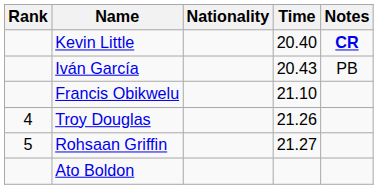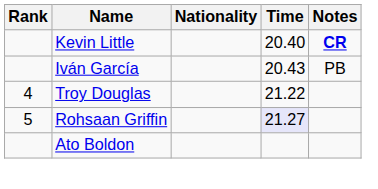 <table class="wikitable sortable" style="text-align:center">
 <tr>
 <th>Rank</th>
 <th>Name</th>
 <th>Nationality</th>
 <th>Time</th>
 <th>Notes</th>
 </tr>
 <tr>
 <td></td>
 <td align="left"><a href='#'>Kevin Little</a></td>
 <td align=left></td>
 <td>20.40</td>
 <td><strong><a href='#'>CR</a></strong></td>
 </tr>
 <tr>
 <td></td>
 <td align="left"><a href='#'>Iván García</a></td>
 <td align=left></td>
 <td>20.43</td>
 <td>PB</td>
 </tr>
 <tr>
-<td></td>
-<td align="left"><a href='#'>Francis Obikwelu</a></td>
-<td align=left></td>
-<td>21.10</td>
-<td></td>
-</tr>
-<tr>
 <td>4</td>
 <td align="left"><a href='#'>Troy Douglas</a></td>
 <td align=left></td>
-<td>21.26</td>
+<td>21.22</td>
 <td></td>
 </tr>
 <tr>
 <td>5</td>
 <td align="left"><a href='#'>Rohsaan Griffin</a></td>
 <td align=left></td>
-<td>21.27</td>
+<td style="background: lavender;">21.27</td>
 <td></td>
 </tr>
 <tr>
 <td></td>
 <td align="left"><a href='#'>Ato Boldon</a></td>
 <td align=left></td>
 <td></td>
 <td></td>
 </tr>
 </table>
